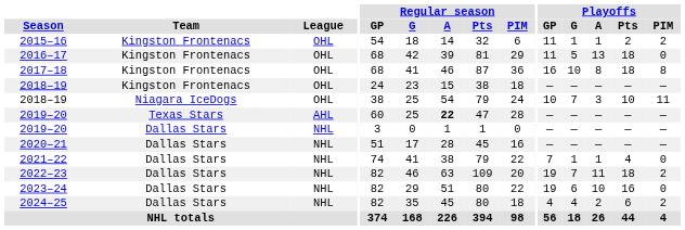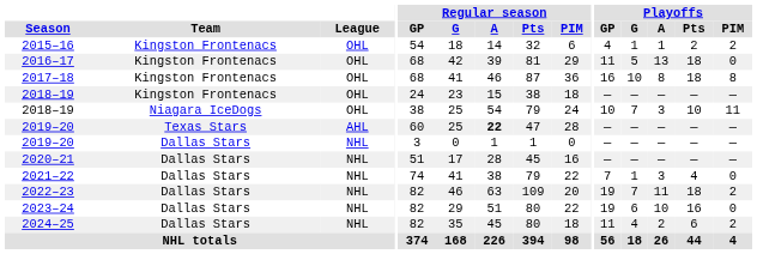 <table border="0" cellpadding="1" cellspacing="0" style="text-align:center; width:60em;">
 <tr bgcolor="#e0e0e0">
 <th colspan="3" bgcolor="#ffffff"></th>
 <th rowspan="99" bgcolor="#ffffff"></th>
 <th colspan="5"><a href='#'>Regular season</a></th>
 <th rowspan="99" bgcolor="#ffffff"></th>
 <th colspan="5"><a href='#'>Playoffs</a></th>
 </tr>
 <tr bgcolor="#e0e0e0">
 <th><a href='#'>Season</a></th>
 <th>Team</th>
 <th>League</th>
 <th>GP</th>
 <th><a href='#'>G</a></th>
 <th><a href='#'>A</a></th>
 <th><a href='#'>Pts</a></th>
 <th><a href='#'>PIM</a></th>
 <th>GP</th>
 <th>G</th>
 <th>A</th>
 <th>Pts</th>
 <th>PIM</th>
 </tr>
 <tr>
 <td><a href='#'>2015–16</a></td>
 <td><a href='#'>Kingston Frontenacs</a></td>
 <td><a href='#'>OHL</a></td>
 <td>54</td>
 <td>18</td>
 <td>14</td>
 <td>32</td>
 <td>6</td>
-<td>11</td>
+<td>4</td>
 <td>1</td>
 <td>1</td>
 <td>2</td>
 <td>2</td>
 </tr>
 <tr bgcolor="#f0f0f0">
 <td><a href='#'>2016–17</a></td>
 <td>Kingston Frontenacs</td>
 <td>OHL</td>
 <td>68</td>
 <td>42</td>
 <td>39</td>
 <td>81</td>
 <td>29</td>
 <td>11</td>
 <td>5</td>
 <td>13</td>
 <td>18</td>
 <td>0</td>
 </tr>
 <tr>
 <td><a href='#'>2017–18</a></td>
 <td>Kingston Frontenacs</td>
 <td>OHL</td>
 <td>68</td>
 <td>41</td>
 <td>46</td>
 <td>87</td>
 <td>36</td>
 <td>16</td>
 <td>10</td>
 <td>8</td>
 <td>18</td>
 <td>8</td>
 </tr>
 <tr bgcolor="#f0f0f0">
 <td><a href='#'>2018–19</a></td>
 <td>Kingston Frontenacs</td>
 <td>OHL</td>
 <td>24</td>
 <td>23</td>
 <td>15</td>
 <td>38</td>
 <td>18</td>
 <td>—</td>
 <td>—</td>
 <td>—</td>
 <td>—</td>
 <td>—</td>
 </tr>
 <tr>
 <td>2018–19</td>
 <td><a href='#'>Niagara IceDogs</a></td>
 <td>OHL</td>
 <td>38</td>
 <td>25</td>
 <td>54</td>
 <td>79</td>
 <td>24</td>
 <td>10</td>
 <td>7</td>
 <td>3</td>
 <td>10</td>
 <td>11</td>
 </tr>
 <tr bgcolor="#f0f0f0">
 <td><a href='#'>2019–20</a></td>
 <td><a href='#'>Texas Stars</a></td>
 <td><a href='#'>AHL</a></td>
 <td>60</td>
 <td>25</td>
 <td><strong>22</strong></td>
 <td>47</td>
 <td>28</td>
 <td>—</td>
 <td>—</td>
 <td>—</td>
 <td>—</td>
 <td>—</td>
 </tr>
 <tr>
 <td><a href='#'>2019–20</a></td>
 <td><a href='#'>Dallas Stars</a></td>
 <td><a href='#'>NHL</a></td>
 <td>3</td>
 <td>0</td>
 <td>1</td>
 <td>1</td>
 <td>0</td>
 <td>—</td>
 <td>—</td>
 <td>—</td>
 <td>—</td>
 <td>—</td>
 </tr>
 <tr bgcolor="#f0f0f0">
 <td><a href='#'>2020–21</a></td>
 <td>Dallas Stars</td>
 <td>NHL</td>
 <td>51</td>
 <td>17</td>
 <td>28</td>
 <td>45</td>
 <td>16</td>
 <td>—</td>
 <td>—</td>
 <td>—</td>
 <td>—</td>
 <td>—</td>
 </tr>
 <tr>
 <td><a href='#'>2021–22</a></td>
 <td>Dallas Stars</td>
 <td>NHL</td>
 <td>74</td>
 <td>41</td>
 <td>38</td>
 <td>79</td>
 <td>22</td>
 <td>7</td>
 <td>1</td>
-<td>1</td>
+<td>3</td>
 <td>4</td>
 <td>0</td>
 </tr>
 <tr bgcolor="#f0f0f0">
 <td><a href='#'>2022–23</a></td>
 <td>Dallas Stars</td>
 <td>NHL</td>
 <td>82</td>
 <td>46</td>
 <td>63</td>
 <td>109</td>
 <td>20</td>
 <td>19</td>
 <td>7</td>
 <td>11</td>
 <td>18</td>
 <td>2</td>
 </tr>
 <tr>
 <td><a href='#'>2023–24</a></td>
 <td>Dallas Stars</td>
 <td>NHL</td>
 <td>82</td>
 <td>29</td>
 <td>51</td>
 <td>80</td>
 <td>22</td>
 <td>19</td>
 <td>6</td>
 <td>10</td>
 <td>16</td>
 <td>0</td>
 </tr>
 <tr bgcolor="#f0f0f0">
 <td><a href='#'>2024–25</a></td>
 <td>Dallas Stars</td>
 <td>NHL</td>
 <td>82</td>
 <td>35</td>
 <td>45</td>
 <td>80</td>
 <td>18</td>
-<td>4</td>
+<td>11</td>
 <td>4</td>
 <td>2</td>
 <td>6</td>
 <td>2</td>
 </tr>
 <tr bgcolor="#e0e0e0">
 <th colspan="3">NHL totals</th>
 <th>374</th>
 <th>168</th>
 <th>226</th>
 <th>394</th>
 <th>98</th>
 <th>56</th>
 <th>18</th>
 <th>26</th>
 <th>44</th>
 <th>4</th>
 </tr>
 </table>
